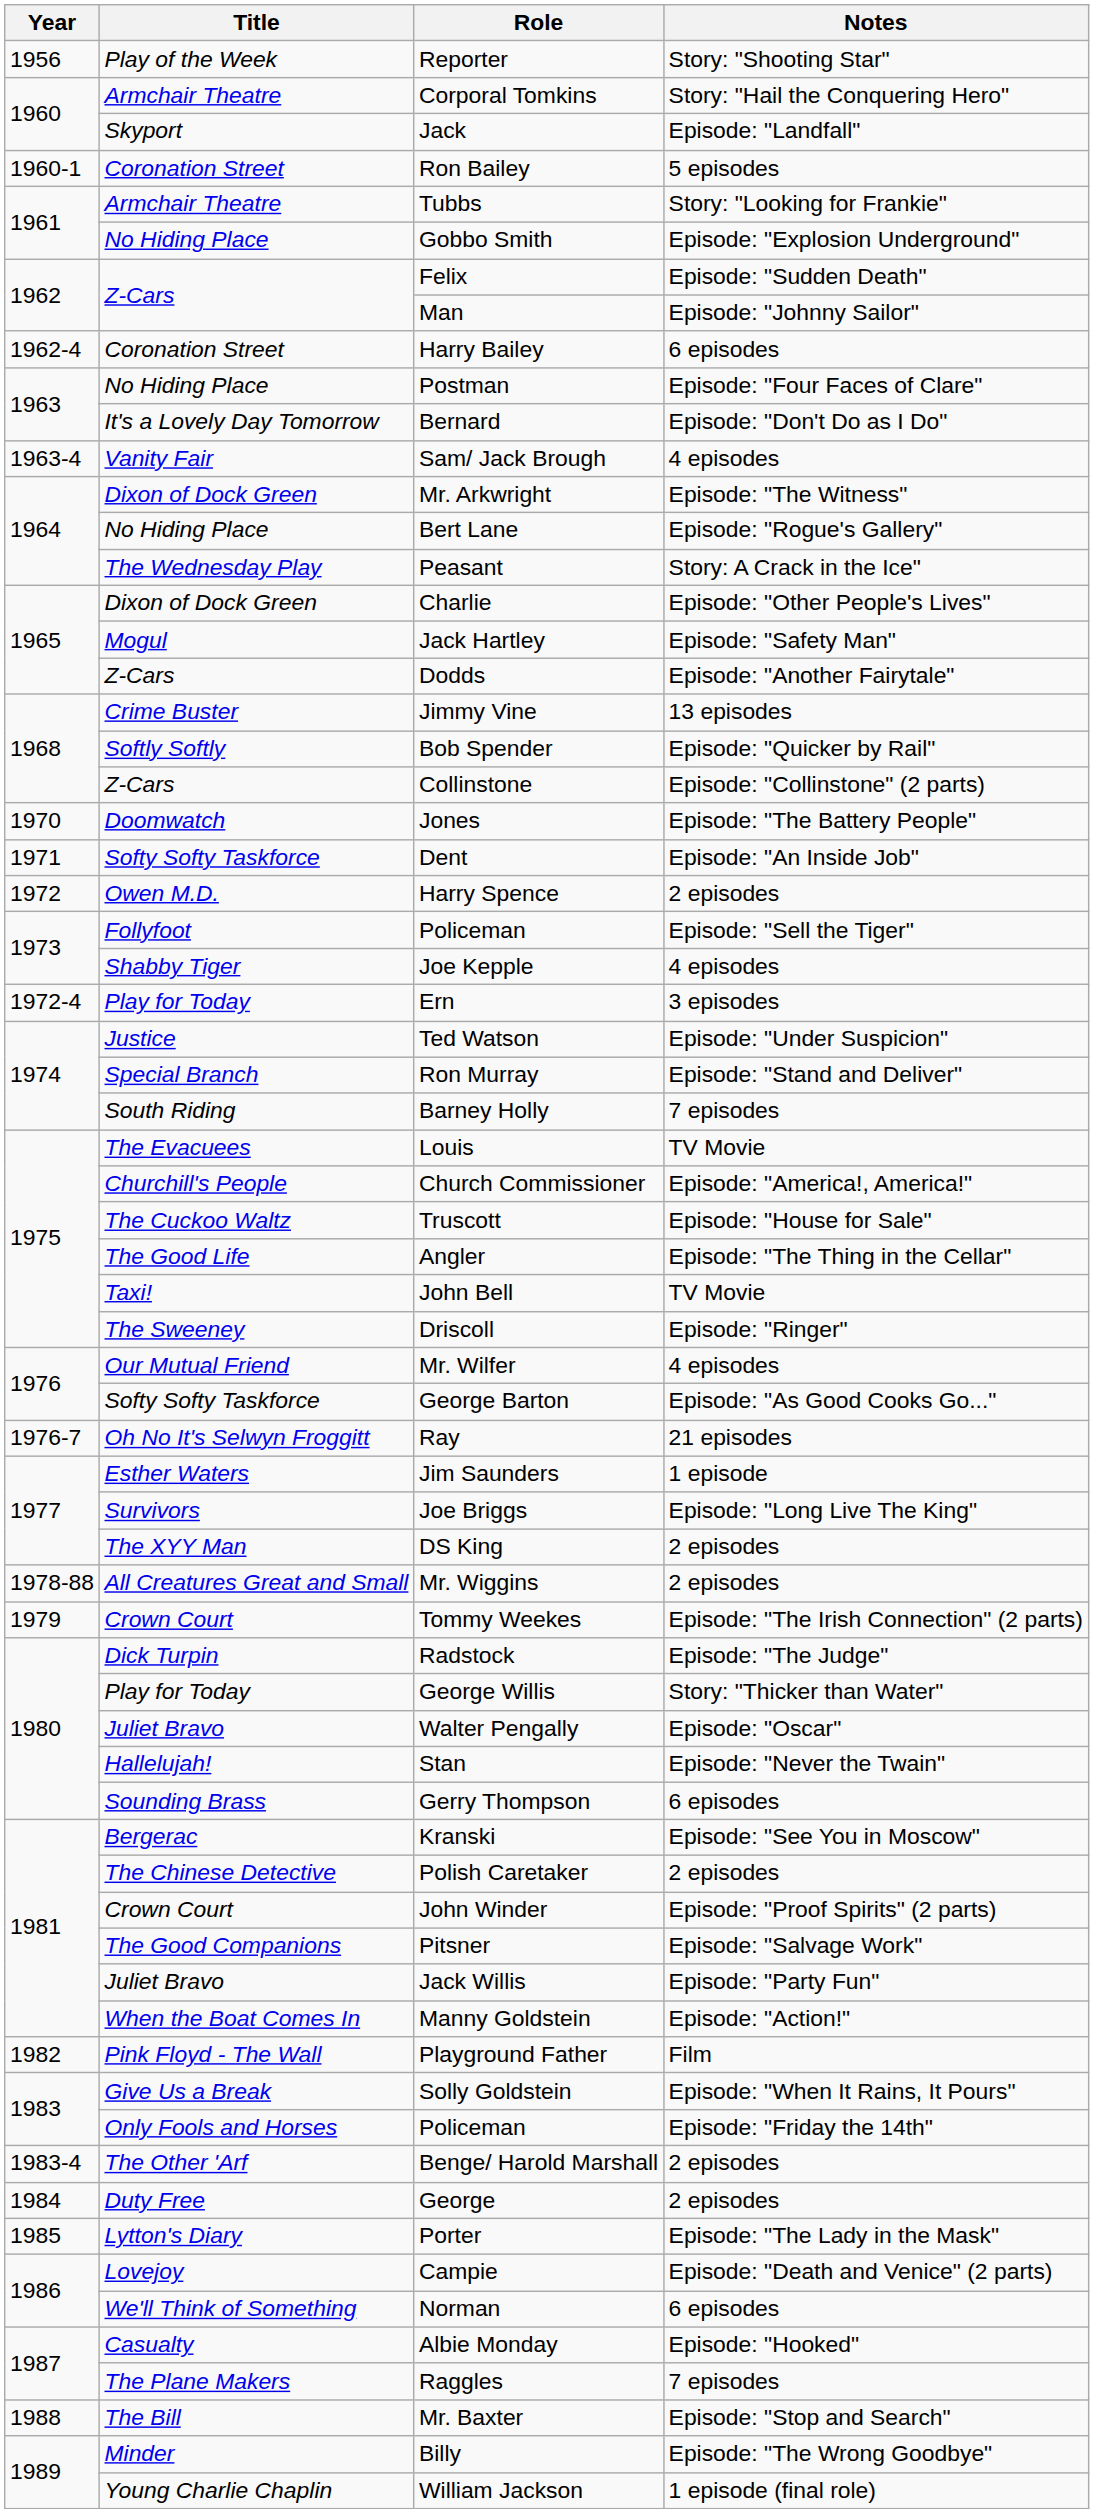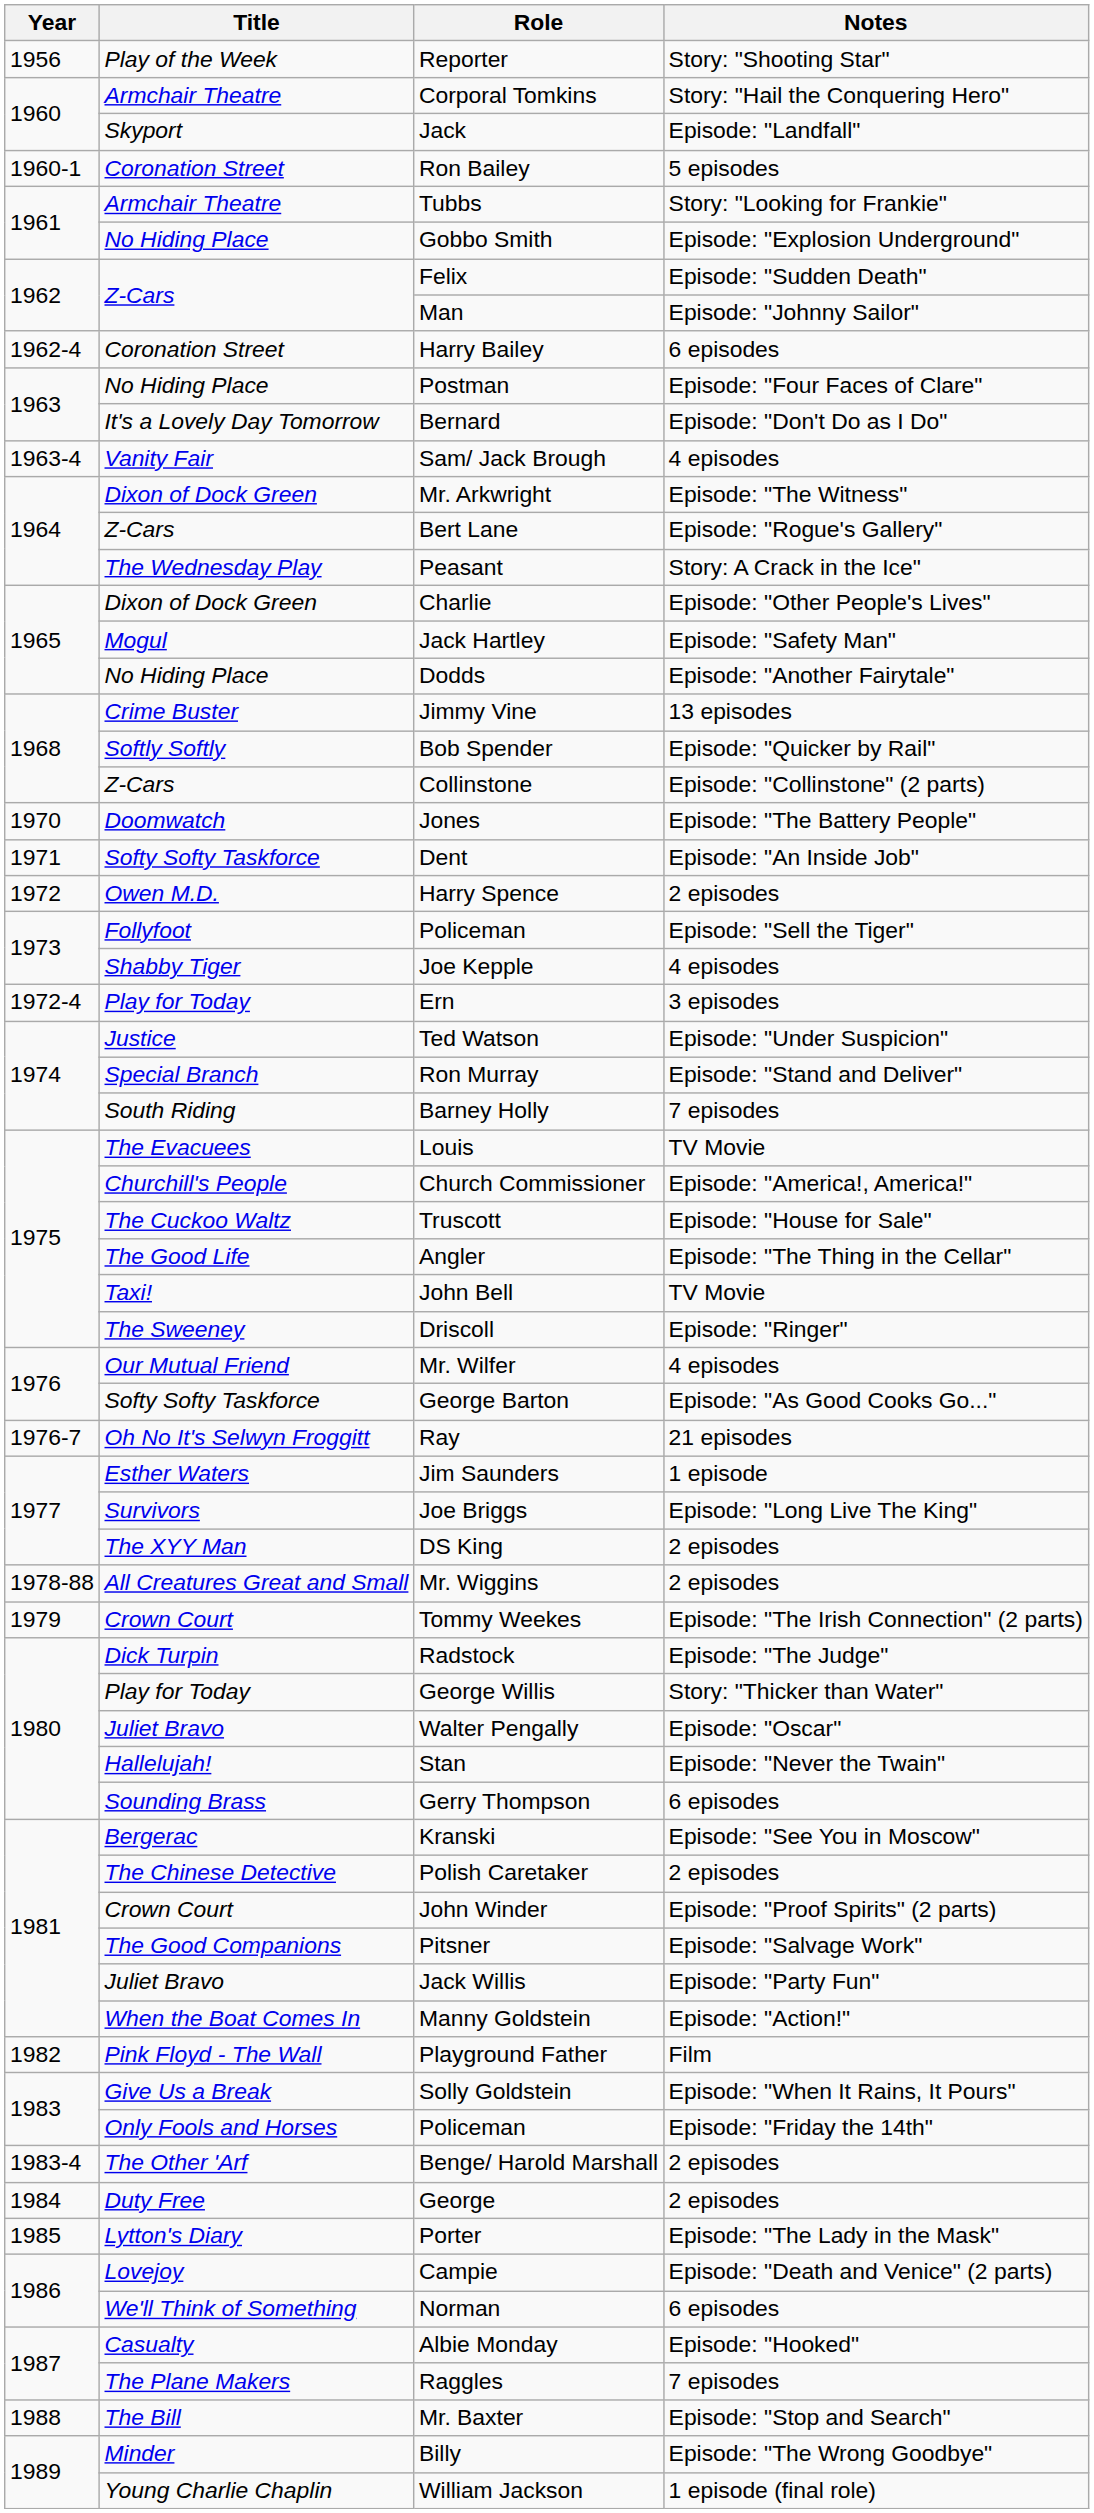 <table class="wikitable">
 <tr>
 <th>Year</th>
 <th>Title</th>
 <th>Role</th>
 <th>Notes</th>
 </tr>
 <tr>
 <td>1956</td>
 <td><em>Play of the Week</em></td>
 <td>Reporter</td>
 <td>Story: "Shooting Star"</td>
 </tr>
 <tr>
 <td rowspan="2">1960</td>
 <td><a href='#'><em>Armchair Theatre</em></a></td>
 <td>Corporal Tomkins</td>
 <td>Story: "Hail the Conquering Hero"</td>
 </tr>
 <tr>
 <td><em>Skyport</em></td>
 <td>Jack</td>
 <td>Episode: "Landfall"</td>
 </tr>
 <tr>
 <td>1960-1</td>
 <td><em><a href='#'>Coronation Street</a></em></td>
 <td>Ron Bailey</td>
 <td>5 episodes</td>
 </tr>
 <tr>
 <td rowspan="2">1961</td>
 <td><em><a href='#'>Armchair Theatre</a></em></td>
 <td>Tubbs</td>
 <td>Story: "Looking for Frankie"</td>
 </tr>
 <tr>
 <td><em><a href='#'>No Hiding Place</a></em></td>
 <td>Gobbo Smith</td>
 <td>Episode: "Explosion Underground"</td>
 </tr>
 <tr>
 <td rowspan="2">1962</td>
 <td rowspan="2"><em><a href='#'>Z-Cars</a></em></td>
 <td>Felix</td>
 <td>Episode: "Sudden Death"</td>
 </tr>
 <tr>
 <td>Man</td>
 <td>Episode: "Johnny Sailor"</td>
 </tr>
 <tr>
 <td>1962-4</td>
 <td><em>Coronation Street</em></td>
 <td>Harry Bailey</td>
 <td>6 episodes</td>
 </tr>
 <tr>
 <td rowspan="2">1963</td>
 <td><em>No Hiding Place</em></td>
 <td>Postman</td>
 <td>Episode: "Four Faces of Clare"</td>
 </tr>
 <tr>
 <td><em>It's a Lovely Day Tomorrow</em></td>
 <td>Bernard</td>
 <td>Episode: "Don't Do as I Do"</td>
 </tr>
 <tr>
 <td>1963-4</td>
 <td><em><a href='#'>Vanity Fair</a></em></td>
 <td>Sam/ Jack Brough</td>
 <td>4 episodes</td>
 </tr>
 <tr>
 <td rowspan="3">1964</td>
 <td><em><a href='#'>Dixon of Dock Green</a></em></td>
 <td>Mr. Arkwright</td>
 <td>Episode: "The Witness"</td>
 </tr>
 <tr>
-<td><em>No Hiding Place</em></td>
+<td><em>Z-Cars</em></td>
 <td>Bert Lane</td>
 <td>Episode: "Rogue's Gallery"</td>
 </tr>
 <tr>
 <td><em><a href='#'>The Wednesday Play</a></em></td>
 <td>Peasant</td>
 <td>Story: A Crack in the Ice"</td>
 </tr>
 <tr>
 <td rowspan="3">1965</td>
 <td><em>Dixon of Dock Green</em></td>
 <td>Charlie</td>
 <td>Episode: "Other People's Lives"</td>
 </tr>
 <tr>
 <td><em><a href='#'>Mogul</a></em></td>
 <td>Jack Hartley</td>
 <td>Episode: "Safety Man"</td>
 </tr>
 <tr>
-<td><em>Z-Cars</em></td>
+<td><em>No Hiding Place</em></td>
 <td>Dodds</td>
 <td>Episode: "Another Fairytale"</td>
 </tr>
 <tr>
 <td rowspan="3">1968</td>
 <td><em><a href='#'>Crime Buster</a></em></td>
 <td>Jimmy Vine</td>
 <td>13 episodes</td>
 </tr>
 <tr>
 <td><em><a href='#'>Softly Softly</a></em></td>
 <td>Bob Spender</td>
 <td>Episode: "Quicker by Rail"</td>
 </tr>
 <tr>
 <td><em>Z-Cars</em></td>
 <td>Collinstone</td>
 <td>Episode: "Collinstone" (2 parts)</td>
 </tr>
 <tr>
 <td>1970</td>
 <td><em><a href='#'>Doomwatch</a></em></td>
 <td>Jones</td>
 <td>Episode: "The Battery People"</td>
 </tr>
 <tr>
 <td>1971</td>
 <td><em><a href='#'>Softy Softy Taskforce</a></em></td>
 <td>Dent</td>
 <td>Episode: "An Inside Job"</td>
 </tr>
 <tr>
 <td>1972</td>
 <td><em><a href='#'>Owen M.D.</a></em></td>
 <td>Harry Spence</td>
 <td>2 episodes</td>
 </tr>
 <tr>
 <td rowspan="2">1973</td>
 <td><em><a href='#'>Follyfoot</a></em></td>
 <td>Policeman</td>
 <td>Episode: "Sell the Tiger"</td>
 </tr>
 <tr>
 <td><em><a href='#'>Shabby Tiger</a></em></td>
 <td>Joe Kepple</td>
 <td>4 episodes</td>
 </tr>
 <tr>
 <td>1972-4</td>
 <td><em><a href='#'>Play for Today</a></em></td>
 <td>Ern</td>
 <td>3 episodes</td>
 </tr>
 <tr>
 <td rowspan="3">1974</td>
 <td><em><a href='#'>Justice</a></em></td>
 <td>Ted Watson</td>
 <td>Episode: "Under Suspicion"</td>
 </tr>
 <tr>
 <td><em><a href='#'>Special Branch</a></em></td>
 <td>Ron Murray</td>
 <td>Episode: "Stand and Deliver"</td>
 </tr>
 <tr>
 <td><em>South Riding</em></td>
 <td>Barney Holly</td>
 <td>7 episodes</td>
 </tr>
 <tr>
 <td rowspan="6">1975</td>
 <td><em><a href='#'>The Evacuees</a></em></td>
 <td>Louis</td>
 <td>TV Movie</td>
 </tr>
 <tr>
 <td><em><a href='#'>Churchill's People</a></em></td>
 <td>Church Commissioner</td>
 <td>Episode: "America!, America!"</td>
 </tr>
 <tr>
 <td><em><a href='#'>The Cuckoo Waltz</a></em></td>
 <td>Truscott</td>
 <td>Episode: "House for Sale"</td>
 </tr>
 <tr>
 <td><em><a href='#'>The Good Life</a></em></td>
 <td>Angler</td>
 <td>Episode: "The Thing in the Cellar"</td>
 </tr>
 <tr>
 <td><em><a href='#'>Taxi!</a></em></td>
 <td>John Bell</td>
 <td>TV Movie</td>
 </tr>
 <tr>
 <td><em><a href='#'>The Sweeney</a></em></td>
 <td>Driscoll</td>
 <td>Episode: "Ringer"</td>
 </tr>
 <tr>
 <td rowspan="2">1976</td>
 <td><em><a href='#'>Our Mutual Friend</a></em></td>
 <td>Mr. Wilfer</td>
 <td>4 episodes</td>
 </tr>
 <tr>
 <td><em>Softy Softy Taskforce</em></td>
 <td>George Barton</td>
 <td>Episode: "As Good Cooks Go..."</td>
 </tr>
 <tr>
 <td>1976-7</td>
 <td><a href='#'><em>Oh No It's Selwyn Froggitt</em></a></td>
 <td>Ray</td>
 <td>21 episodes</td>
 </tr>
 <tr>
 <td rowspan="3">1977</td>
 <td><a href='#'><em>Esther Waters</em></a></td>
 <td>Jim Saunders</td>
 <td>1 episode</td>
 </tr>
 <tr>
 <td><a href='#'><em>Survivors</em></a></td>
 <td>Joe Briggs</td>
 <td>Episode: "Long Live The King"</td>
 </tr>
 <tr>
 <td><a href='#'><em>The XYY Man</em></a></td>
 <td>DS King</td>
 <td>2 episodes</td>
 </tr>
 <tr>
 <td>1978-88</td>
 <td><em><a href='#'>All Creatures Great and Small</a></em></td>
 <td>Mr. Wiggins</td>
 <td>2 episodes</td>
 </tr>
 <tr>
 <td>1979</td>
 <td><em><a href='#'>Crown Court</a></em></td>
 <td>Tommy Weekes</td>
 <td>Episode: "The Irish Connection" (2 parts)</td>
 </tr>
 <tr>
 <td rowspan="5">1980</td>
 <td><em><a href='#'>Dick Turpin</a></em></td>
 <td>Radstock</td>
 <td>Episode: "The Judge"</td>
 </tr>
 <tr>
 <td><em>Play for Today</em></td>
 <td>George Willis</td>
 <td>Story: "Thicker than Water"</td>
 </tr>
 <tr>
 <td><em><a href='#'>Juliet Bravo</a></em></td>
 <td>Walter Pengally</td>
 <td>Episode: "Oscar"</td>
 </tr>
 <tr>
 <td><em><a href='#'>Hallelujah!</a></em></td>
 <td>Stan</td>
 <td>Episode: "Never the Twain"</td>
 </tr>
 <tr>
 <td><em><a href='#'>Sounding Brass</a></em></td>
 <td>Gerry Thompson</td>
 <td>6 episodes</td>
 </tr>
 <tr>
 <td rowspan="6">1981</td>
 <td><em><a href='#'>Bergerac</a></em></td>
 <td>Kranski</td>
 <td>Episode: "See You in Moscow"</td>
 </tr>
 <tr>
 <td><em><a href='#'>The Chinese Detective</a></em></td>
 <td>Polish Caretaker</td>
 <td>2 episodes</td>
 </tr>
 <tr>
 <td><em>Crown Court</em></td>
 <td>John Winder</td>
 <td>Episode: "Proof Spirits" (2 parts)</td>
 </tr>
 <tr>
 <td><em><a href='#'>The Good Companions</a></em></td>
 <td>Pitsner</td>
 <td>Episode: "Salvage Work"</td>
 </tr>
 <tr>
 <td><em>Juliet Bravo</em></td>
 <td>Jack Willis</td>
 <td>Episode: "Party Fun"</td>
 </tr>
 <tr>
 <td><em><a href='#'>When the Boat Comes In</a></em></td>
 <td>Manny Goldstein</td>
 <td>Episode: "Action!"</td>
 </tr>
 <tr>
 <td>1982</td>
 <td><em><a href='#'>Pink Floyd - The Wall</a></em></td>
 <td>Playground Father</td>
 <td>Film</td>
 </tr>
 <tr>
 <td rowspan="2">1983</td>
 <td><em><a href='#'>Give Us a Break</a></em></td>
 <td>Solly Goldstein</td>
 <td>Episode: "When It Rains, It Pours"</td>
 </tr>
 <tr>
 <td><em><a href='#'>Only Fools and Horses</a></em></td>
 <td>Policeman</td>
 <td>Episode: "Friday the 14th"</td>
 </tr>
 <tr>
 <td>1983-4</td>
 <td><em><a href='#'>The Other 'Arf</a></em></td>
 <td>Benge/ Harold Marshall</td>
 <td>2 episodes</td>
 </tr>
 <tr>
 <td>1984</td>
 <td><em><a href='#'>Duty Free</a></em></td>
 <td>George</td>
 <td>2 episodes</td>
 </tr>
 <tr>
 <td>1985</td>
 <td><em><a href='#'>Lytton's Diary</a></em></td>
 <td>Porter</td>
 <td>Episode: "The Lady in the Mask"</td>
 </tr>
 <tr>
 <td rowspan="2">1986</td>
 <td><em><a href='#'>Lovejoy</a></em></td>
 <td>Campie</td>
 <td>Episode: "Death and Venice" (2 parts)</td>
 </tr>
 <tr>
 <td><em><a href='#'>We'll Think of Something</a></em></td>
 <td>Norman</td>
 <td>6 episodes</td>
 </tr>
 <tr>
 <td rowspan="2">1987</td>
 <td><em><a href='#'>Casualty</a></em></td>
 <td>Albie Monday</td>
 <td>Episode: "Hooked"</td>
 </tr>
 <tr>
 <td><em><a href='#'>The Plane Makers</a></em></td>
 <td>Raggles</td>
 <td>7 episodes</td>
 </tr>
 <tr>
 <td>1988</td>
 <td><em><a href='#'>The Bill</a></em></td>
 <td>Mr. Baxter</td>
 <td>Episode: "Stop and Search"</td>
 </tr>
 <tr>
 <td rowspan="2">1989</td>
 <td><em><a href='#'>Minder</a></em></td>
 <td>Billy</td>
 <td>Episode: "The Wrong Goodbye"</td>
 </tr>
 <tr>
 <td><em>Young Charlie Chaplin</em></td>
 <td>William Jackson</td>
 <td>1 episode (final role)</td>
 </tr>
 </table>
